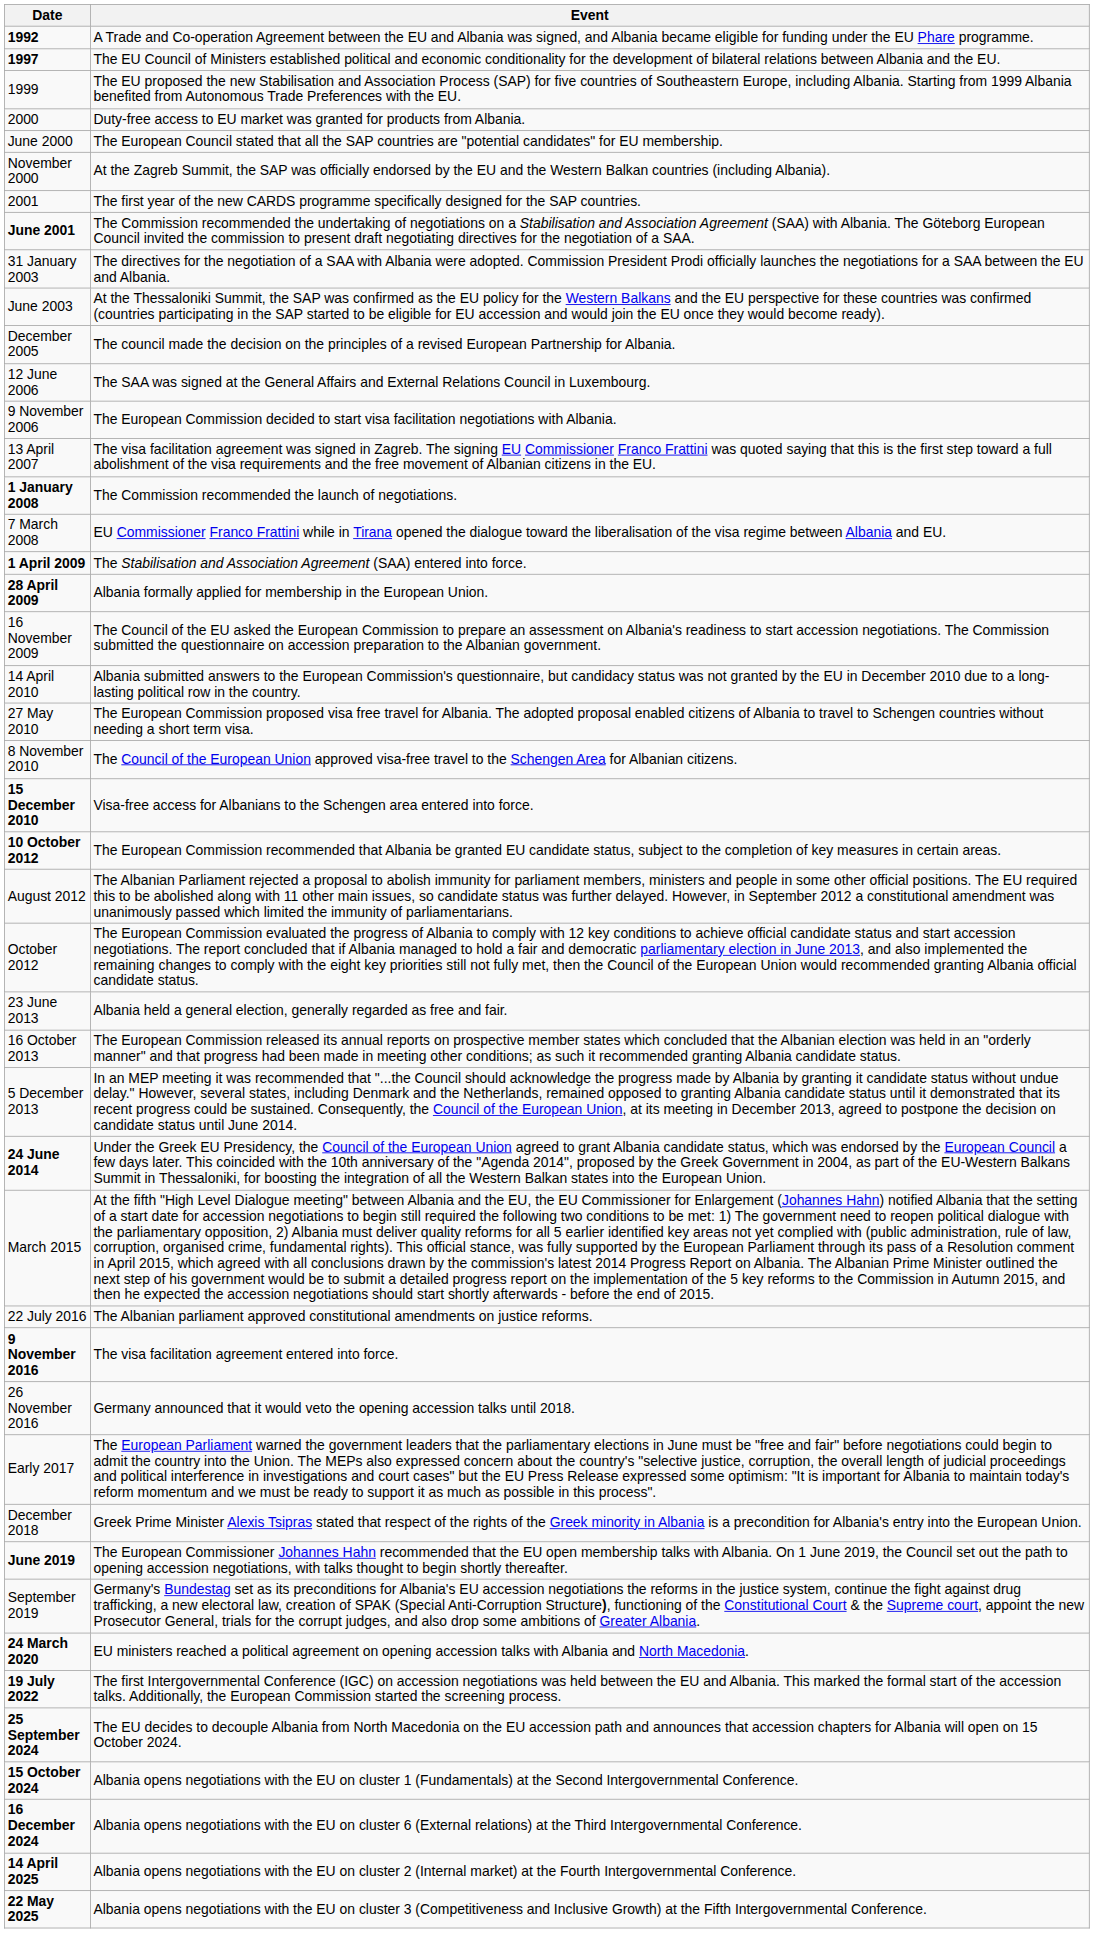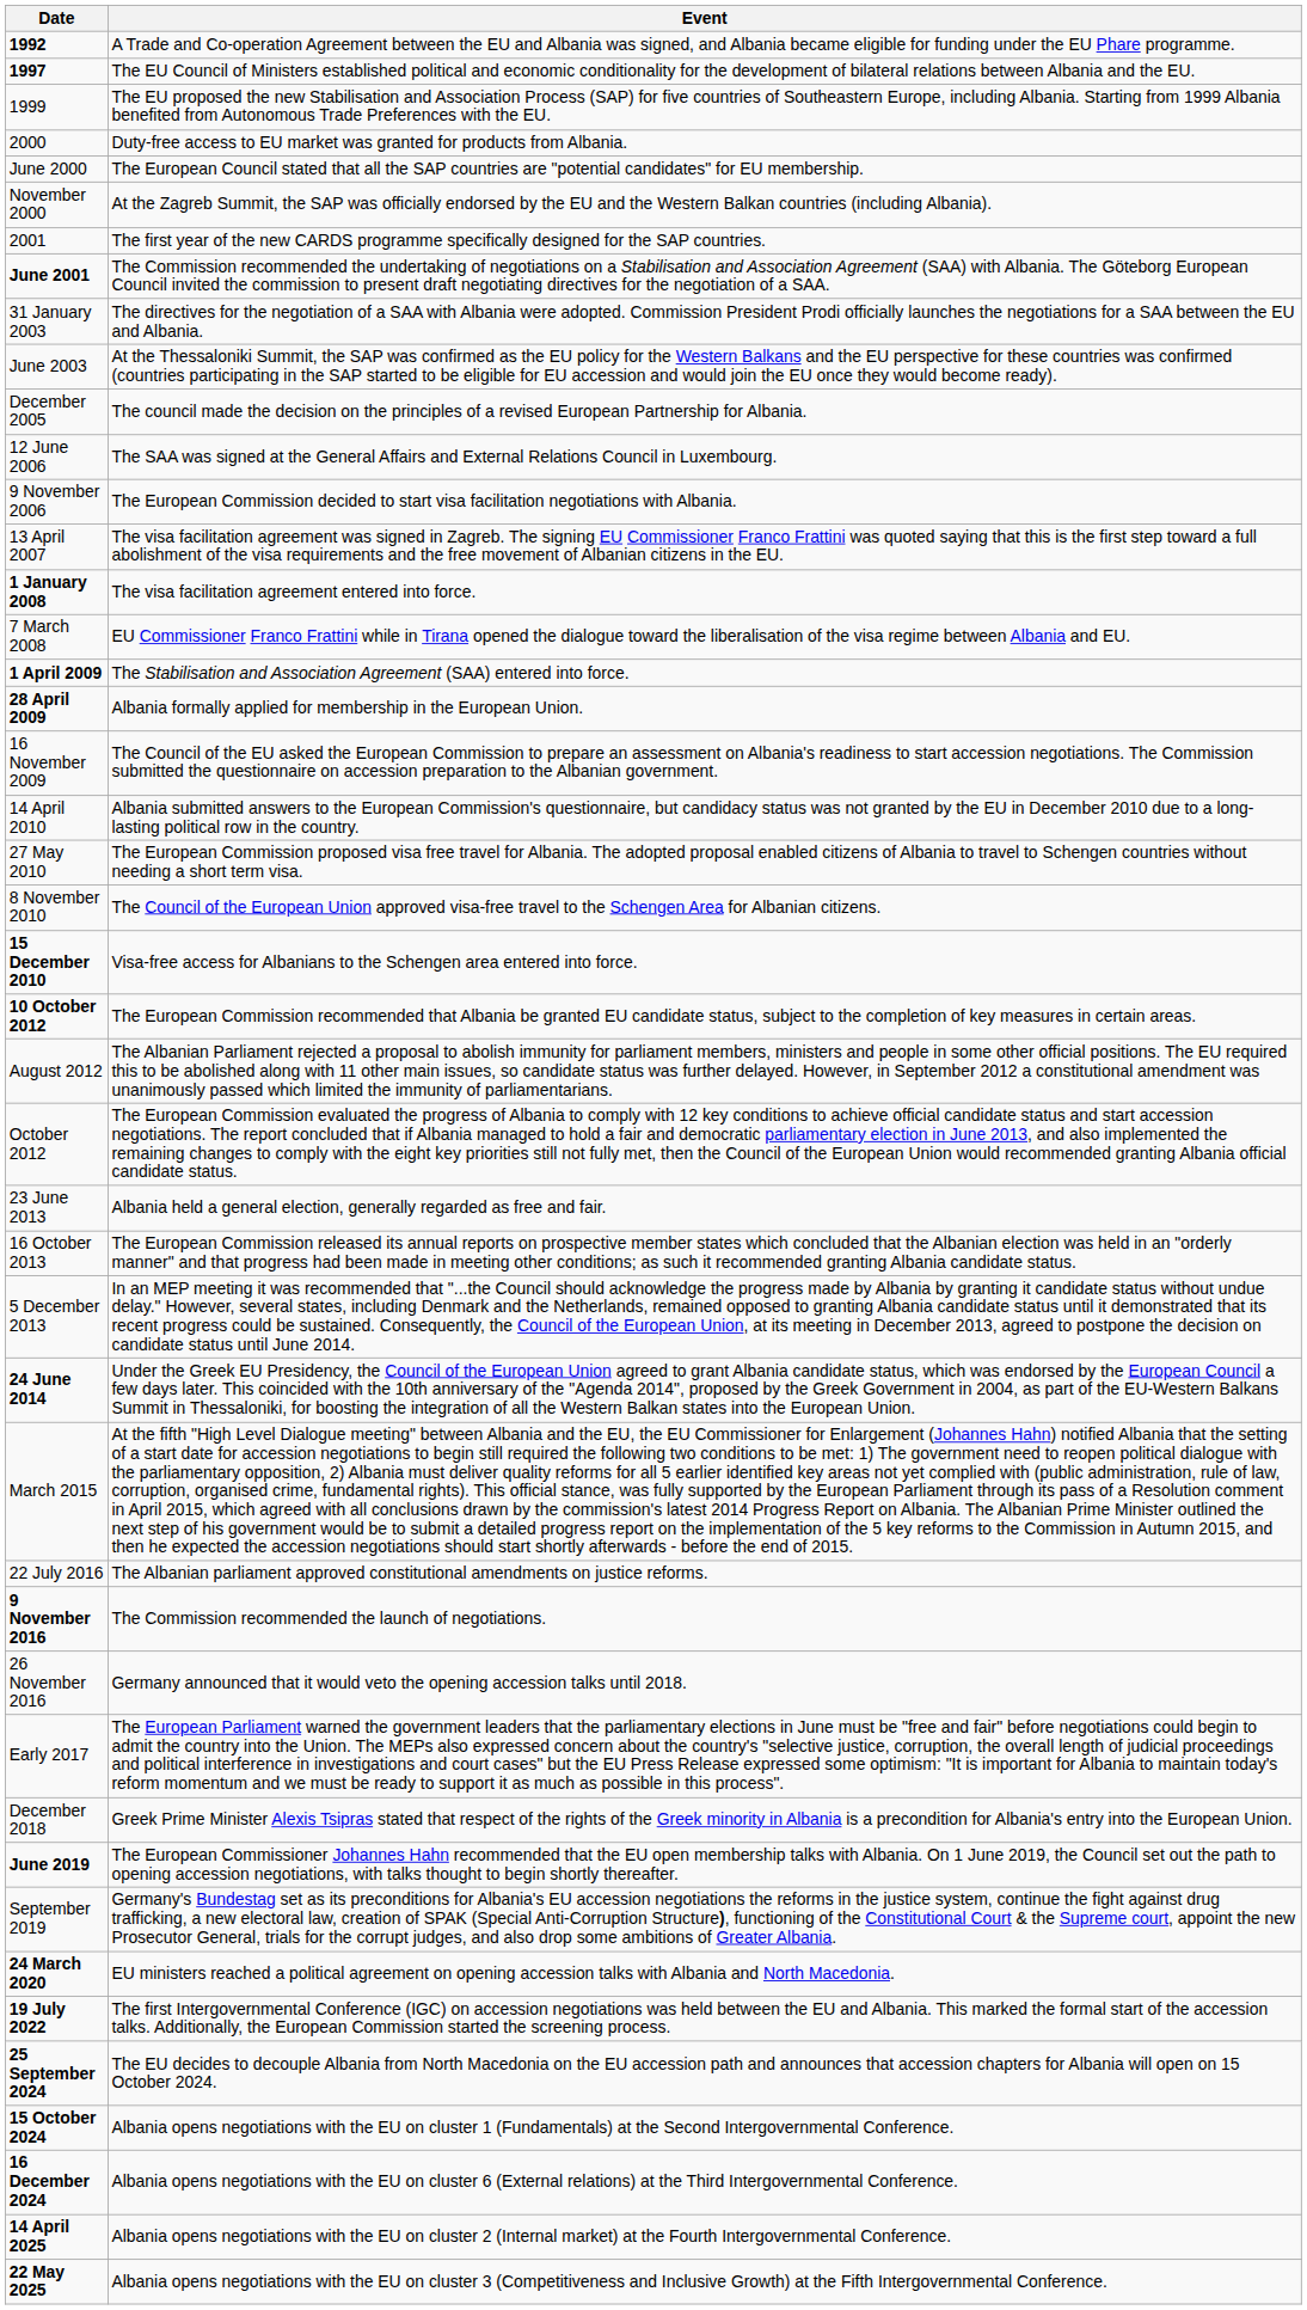 <table class="wikitable mw-collapsible mw-collapsed">
 <tr>
 <th>Date</th>
 <th>Event</th>
 </tr>
 <tr>
 <td><strong>1992</strong></td>
 <td>A Trade and Co-operation Agreement between the EU and Albania was signed, and Albania became eligible for funding under the EU <a href='#'>Phare</a> programme.</td>
 </tr>
 <tr>
 <td><strong>1997</strong></td>
 <td>The EU Council of Ministers established political and economic conditionality for the development of bilateral relations between Albania and the EU.</td>
 </tr>
 <tr>
 <td>1999</td>
 <td>The EU proposed the new Stabilisation and Association Process (SAP) for five countries of Southeastern Europe, including Albania. Starting from 1999 Albania benefited from Autonomous Trade Preferences with the EU.</td>
 </tr>
 <tr>
 <td>2000</td>
 <td>Duty-free access to EU market was granted for products from Albania.</td>
 </tr>
 <tr>
 <td>June 2000</td>
 <td>The European Council stated that all the SAP countries are "potential candidates" for EU membership.</td>
 </tr>
 <tr>
 <td>November 2000</td>
 <td>At the Zagreb Summit, the SAP was officially endorsed by the EU and the Western Balkan countries (including Albania).</td>
 </tr>
 <tr>
 <td>2001</td>
 <td>The first year of the new CARDS programme specifically designed for the SAP countries.</td>
 </tr>
 <tr>
 <td><strong>June 2001</strong></td>
 <td>The Commission recommended the undertaking of negotiations on a <em>Stabilisation and Association Agreement</em> (SAA) with Albania. The Göteborg European Council invited the commission to present draft negotiating directives for the negotiation of a SAA.</td>
 </tr>
 <tr>
 <td>31 January 2003</td>
 <td>The directives for the negotiation of a SAA with Albania were adopted. Commission President Prodi officially launches the negotiations for a SAA between the EU and Albania.</td>
 </tr>
 <tr>
 <td>June 2003</td>
 <td>At the Thessaloniki Summit, the SAP was confirmed as the EU policy for the <a href='#'>Western Balkans</a> and the EU perspective for these countries was confirmed (countries participating in the SAP started to be eligible for EU accession and would join the EU once they would become ready).</td>
 </tr>
 <tr>
 <td>December 2005</td>
 <td>The council made the decision on the principles of a revised European Partnership for Albania.</td>
 </tr>
 <tr>
 <td>12 June 2006</td>
 <td>The SAA was signed at the General Affairs and External Relations Council in Luxembourg.</td>
 </tr>
 <tr>
 <td>9 November 2006</td>
 <td>The European Commission decided to start visa facilitation negotiations with Albania.</td>
 </tr>
 <tr>
 <td>13 April 2007</td>
 <td>The visa facilitation agreement was signed in Zagreb. The signing <a href='#'>EU</a> <a href='#'>Commissioner</a> <a href='#'>Franco Frattini</a> was quoted saying that this is the first step toward a full abolishment of the visa requirements and the free movement of Albanian citizens in the EU.</td>
 </tr>
 <tr>
 <td><strong>1 January 2008</strong></td>
-<td>The Commission recommended the launch of negotiations.</td>
+<td>The visa facilitation agreement entered into force.</td>
 </tr>
 <tr>
 <td>7 March 2008</td>
 <td>EU <a href='#'>Commissioner</a> <a href='#'>Franco Frattini</a> while in <a href='#'>Tirana</a> opened the dialogue toward the liberalisation of the visa regime between <a href='#'>Albania</a> and EU.</td>
 </tr>
 <tr>
 <td><strong>1 April 2009</strong></td>
 <td>The <em>Stabilisation and Association Agreement</em> (SAA) entered into force.</td>
 </tr>
 <tr>
 <td><strong>28 April 2009</strong></td>
 <td>Albania formally applied for membership in the European Union.</td>
 </tr>
 <tr>
 <td>16 November 2009</td>
 <td>The Council of the EU asked the European Commission to prepare an assessment on Albania's readiness to start accession negotiations. The Commission submitted the questionnaire on accession preparation to the Albanian government.</td>
 </tr>
 <tr>
 <td>14 April 2010</td>
 <td>Albania submitted answers to the European Commission's questionnaire, but candidacy status was not granted by the EU in December 2010 due to a long-lasting political row in the country.</td>
 </tr>
 <tr>
 <td>27 May 2010</td>
 <td>The European Commission proposed visa free travel for Albania. The adopted proposal enabled citizens of Albania to travel to Schengen countries without needing a short term visa.</td>
 </tr>
 <tr>
 <td>8 November 2010</td>
 <td>The <a href='#'>Council of the European Union</a> approved visa-free travel to the <a href='#'>Schengen Area</a> for Albanian citizens.</td>
 </tr>
 <tr>
 <td><strong>15 December 2010</strong></td>
 <td>Visa-free access for Albanians to the Schengen area entered into force.</td>
 </tr>
 <tr>
 <td><strong>10 October 2012</strong></td>
 <td>The European Commission recommended that Albania be granted EU candidate status, subject to the completion of key measures in certain areas.</td>
 </tr>
 <tr>
 <td>August 2012</td>
 <td>The Albanian Parliament rejected a proposal to abolish immunity for parliament members, ministers and people in some other official positions. The EU required this to be abolished along with 11 other main issues, so candidate status was further delayed. However, in September 2012 a constitutional amendment was unanimously passed which limited the immunity of parliamentarians.</td>
 </tr>
 <tr>
 <td>October 2012</td>
 <td>The European Commission evaluated the progress of Albania to comply with 12 key conditions to achieve official candidate status and start accession negotiations. The report concluded that if Albania managed to hold a fair and democratic <a href='#'>parliamentary election in June 2013</a>, and also implemented the remaining changes to comply with the eight key priorities still not fully met, then the Council of the European Union would recommended granting Albania official candidate status.</td>
 </tr>
 <tr>
 <td>23 June 2013</td>
 <td>Albania held a general election, generally regarded as free and fair.</td>
 </tr>
 <tr>
 <td>16 October 2013</td>
 <td>The European Commission released its annual reports on prospective member states which concluded that the Albanian election was held in an "orderly manner" and that progress had been made in meeting other conditions; as such it recommended granting Albania candidate status.</td>
 </tr>
 <tr>
 <td>5 December 2013</td>
 <td>In an MEP meeting it was recommended that "...the Council should acknowledge the progress made by Albania by granting it candidate status without undue delay." However, several states, including Denmark and the Netherlands, remained opposed to granting Albania candidate status until it demonstrated that its recent progress could be sustained. Consequently, the <a href='#'>Council of the European Union</a>, at its meeting in December 2013, agreed to postpone the decision on candidate status until June 2014.</td>
 </tr>
 <tr>
 <td><strong>24 June 2014</strong></td>
 <td>Under the Greek EU Presidency, the <a href='#'>Council of the European Union</a> agreed to grant Albania candidate status, which was endorsed by the <a href='#'>European Council</a> a few days later. This coincided with the 10th anniversary of the "Agenda 2014", proposed by the Greek Government in 2004, as part of the EU-Western Balkans Summit in Thessaloniki, for boosting the integration of all the Western Balkan states into the European Union.</td>
 </tr>
 <tr>
 <td>March 2015</td>
 <td>At the fifth "High Level Dialogue meeting" between Albania and the EU, the EU Commissioner for Enlargement (<a href='#'>Johannes Hahn</a>) notified Albania that the setting of a start date for accession negotiations to begin still required the following two conditions to be met: 1) The government need to reopen political dialogue with the parliamentary opposition, 2) Albania must deliver quality reforms for all 5 earlier identified key areas not yet complied with (public administration, rule of law, corruption, organised crime, fundamental rights). This official stance, was fully supported by the European Parliament through its pass of a Resolution comment in April 2015, which agreed with all conclusions drawn by the commission's latest 2014 Progress Report on Albania. The Albanian Prime Minister outlined the next step of his government would be to submit a detailed progress report on the implementation of the 5 key reforms to the Commission in Autumn 2015, and then he expected the accession negotiations should start shortly afterwards - before the end of 2015.</td>
 </tr>
 <tr>
 <td>22 July 2016</td>
 <td>The Albanian parliament approved constitutional amendments on justice reforms.</td>
 </tr>
 <tr>
 <td><strong>9 November 2016</strong></td>
-<td>The visa facilitation agreement entered into force.</td>
+<td>The Commission recommended the launch of negotiations.</td>
 </tr>
 <tr>
 <td>26 November 2016</td>
 <td>Germany announced that it would veto the opening accession talks until 2018.</td>
 </tr>
 <tr>
 <td>Early 2017</td>
 <td>The <a href='#'>European Parliament</a> warned the government leaders that the parliamentary elections in June must be "free and fair" before negotiations could begin to admit the country into the Union. The MEPs also expressed concern about the country's "selective justice, corruption, the overall length of judicial proceedings and political interference in investigations and court cases" but the EU Press Release expressed some optimism: "It is important for Albania to maintain today's reform momentum and we must be ready to support it as much as possible in this process".</td>
 </tr>
 <tr>
 <td>December 2018</td>
 <td>Greek Prime Minister <a href='#'>Alexis Tsipras</a> stated that respect of the rights of the <a href='#'>Greek minority in Albania</a> is a precondition for Albania's entry into the European Union.</td>
 </tr>
 <tr>
 <td><strong>June 2019</strong></td>
 <td>The European Commissioner <a href='#'>Johannes Hahn</a> recommended that the EU open membership talks with Albania. On 1 June 2019, the Council set out the path to opening accession negotiations, with talks thought to begin shortly thereafter.</td>
 </tr>
 <tr>
 <td>September 2019</td>
 <td>Germany's <a href='#'>Bundestag</a> set as its preconditions for Albania's EU accession negotiations the reforms in the justice system, continue the fight against drug trafficking, a new electoral law, creation of SPAK (Special Anti-Corruption Structure<strong>)</strong>, functioning of the <a href='#'>Constitutional Court</a> & the <a href='#'>Supreme court</a>, appoint the new Prosecutor General, trials for the corrupt judges, and also drop some ambitions of <a href='#'>Greater Albania</a>.</td>
 </tr>
 <tr>
 <td><strong>24 March 2020</strong></td>
 <td>EU ministers reached a political agreement on opening accession talks with Albania and <a href='#'>North Macedonia</a>.</td>
 </tr>
 <tr>
 <td><strong>19 July 2022</strong></td>
 <td>The first Intergovernmental Conference (IGC) on accession negotiations was held between the EU and Albania. This marked the formal start of the accession talks. Additionally, the European Commission started the screening process.</td>
 </tr>
 <tr>
 <td><strong>25 September 2024</strong></td>
 <td>The EU decides to decouple Albania from North Macedonia on the EU accession path and announces that accession chapters for Albania will open on 15 October 2024.</td>
 </tr>
 <tr>
 <td><strong>15 October 2024</strong></td>
 <td>Albania opens negotiations with the EU on cluster 1 (Fundamentals) at the Second Intergovernmental Conference.</td>
 </tr>
 <tr>
 <td><strong>16 December 2024</strong></td>
 <td>Albania opens negotiations with the EU on cluster 6 (External relations) at the Third Intergovernmental Conference.</td>
 </tr>
 <tr>
 <td><strong>14 April 2025</strong></td>
 <td>Albania opens negotiations with the EU on cluster 2 (Internal market) at the Fourth Intergovernmental Conference.</td>
 </tr>
 <tr>
 <td><strong>22 May 2025</strong></td>
 <td>Albania opens negotiations with the EU on cluster 3 (Competitiveness and Inclusive Growth) at the Fifth Intergovernmental Conference.</td>
 </tr>
 </table>
